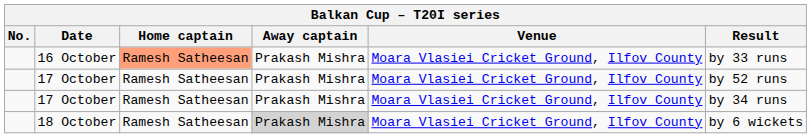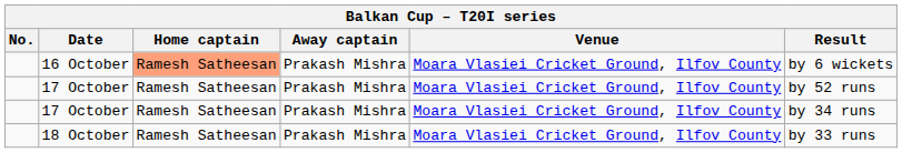 <table class="wikitable">
 <tr>
 <th colspan="9">Balkan Cup – T20I series</th>
 </tr>
 <tr>
 <th>No.</th>
 <th>Date</th>
 <th>Home captain</th>
 <th>Away captain</th>
 <th>Venue</th>
 <th>Result</th>
 </tr>
 <tr>
 <td></td>
 <td>16 October</td>
 <td style="background: lightsalmon;">Ramesh Satheesan</td>
 <td>Prakash Mishra</td>
 <td><a href='#'>Moara Vlasiei Cricket Ground</a>, <a href='#'>Ilfov County</a></td>
-<td> by 33 runs</td>
+<td> by 6 wickets</td>
 </tr>
 <tr>
 <td></td>
 <td>17 October</td>
 <td>Ramesh Satheesan</td>
 <td>Prakash Mishra</td>
 <td><a href='#'>Moara Vlasiei Cricket Ground</a>, <a href='#'>Ilfov County</a></td>
 <td> by 52 runs</td>
 </tr>
 <tr>
 <td></td>
 <td>17 October</td>
 <td>Ramesh Satheesan</td>
 <td>Prakash Mishra</td>
 <td><a href='#'>Moara Vlasiei Cricket Ground</a>, <a href='#'>Ilfov County</a></td>
 <td> by 34 runs</td>
 </tr>
 <tr>
 <td></td>
 <td>18 October</td>
 <td>Ramesh Satheesan</td>
-<td style="background: lightgrey;">Prakash Mishra</td>
+<td>Prakash Mishra</td>
 <td><a href='#'>Moara Vlasiei Cricket Ground</a>, <a href='#'>Ilfov County</a></td>
-<td> by 6 wickets</td>
+<td> by 33 runs</td>
 </tr>
 </table>
